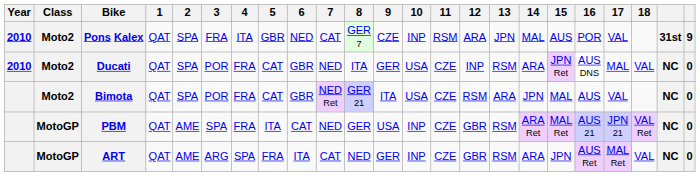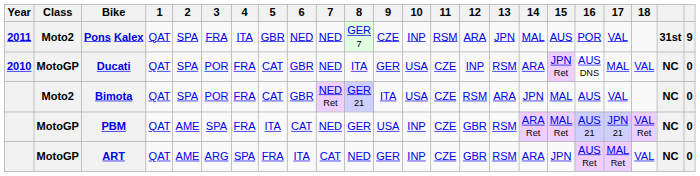 <table class="wikitable" style="text-align:center">
 <tr>
 <th>Year</th>
 <th>Class</th>
 <th>Bike</th>
 <th>1</th>
 <th>2</th>
 <th>3</th>
 <th>4</th>
 <th>5</th>
 <th>6</th>
 <th>7</th>
 <th>8</th>
 <th>9</th>
 <th>10</th>
 <th>11</th>
 <th>12</th>
 <th>13</th>
 <th>14</th>
 <th>15</th>
 <th>16</th>
 <th>17</th>
 <th>18</th>
 <th></th>
 <th></th>
 </tr>
 <tr>
-<th align="left"><a href='#'>2010</a></th>
+<th align="left"><a href='#'>2011</a></th>
 <th align="left">Moto2</th>
 <th align="left"><a href='#'>Pons</a> <a href='#'>Kalex</a></th>
 <td><a href='#'>QAT</a></td>
 <td><a href='#'>SPA</a></td>
 <td><a href='#'>FRA</a></td>
 <td><a href='#'>ITA</a></td>
 <td><a href='#'>GBR</a></td>
 <td><a href='#'>NED</a></td>
-<td><a href='#'>CAT</a></td>
+<td><a href='#'>NED</a></td>
 <td style="background:#DFFFDF;"><a href='#'>GER</a><br><small>7</small></td>
 <td><a href='#'>CZE</a></td>
 <td><a href='#'>INP</a></td>
 <td><a href='#'>RSM</a></td>
 <td><a href='#'>ARA</a></td>
 <td><a href='#'>JPN</a></td>
 <td><a href='#'>MAL</a></td>
 <td><a href='#'>AUS</a></td>
 <td><a href='#'>POR</a></td>
 <td><a href='#'>VAL</a></td>
 <td></td>
 <th>31st</th>
 <th>9</th>
 </tr>
 <tr>
 <th align="left"><a href='#'>2010</a></th>
-<th align="left">Moto2</th>
+<th align="left">MotoGP</th>
 <th align="left"><a href='#'>Ducati</a></th>
 <td><a href='#'>QAT</a></td>
 <td><a href='#'>SPA</a></td>
 <td><a href='#'>POR</a></td>
 <td><a href='#'>FRA</a></td>
 <td><a href='#'>CAT</a></td>
 <td><a href='#'>GBR</a></td>
 <td><a href='#'>NED</a></td>
 <td><a href='#'>ITA</a></td>
 <td><a href='#'>GER</a></td>
 <td><a href='#'>USA</a></td>
 <td><a href='#'>CZE</a></td>
 <td><a href='#'>INP</a></td>
 <td><a href='#'>RSM</a></td>
 <td><a href='#'>ARA</a></td>
 <td style="background:#efcfff;"><a href='#'>JPN</a><br><small>Ret</small></td>
 <td style="background:#ffffff;"><a href='#'>AUS</a><br><small>DNS</small></td>
 <td><a href='#'>MAL</a></td>
 <td><a href='#'>VAL</a><br><small></small></td>
 <th>NC</th>
 <th>0</th>
 </tr>
 <tr>
 <th align="left"></th>
 <th align="left">Moto2</th>
 <th align="left"><a href='#'>Bimota</a></th>
 <td><a href='#'>QAT</a></td>
 <td><a href='#'>SPA</a></td>
 <td><a href='#'>POR</a></td>
 <td><a href='#'>FRA</a></td>
 <td><a href='#'>CAT</a></td>
 <td><a href='#'>GBR</a></td>
 <td style="background:#efcfff;"><a href='#'>NED</a><br><small>Ret</small></td>
 <td style="background:#cfcfff;"><a href='#'>GER</a><br><small>21</small></td>
 <td><a href='#'>ITA</a></td>
 <td><a href='#'>USA</a></td>
 <td><a href='#'>CZE</a></td>
 <td><a href='#'>RSM</a></td>
 <td><a href='#'>ARA</a></td>
 <td><a href='#'>JPN</a></td>
 <td><a href='#'>MAL</a></td>
 <td><a href='#'>AUS</a></td>
 <td><a href='#'>VAL</a></td>
 <td></td>
 <th>NC</th>
 <th>0</th>
 </tr>
 <tr>
 <th align="left"></th>
 <th align="left">MotoGP</th>
 <th align="left"><a href='#'>PBM</a></th>
 <td><a href='#'>QAT</a></td>
 <td><a href='#'>AME</a></td>
 <td><a href='#'>SPA</a></td>
 <td><a href='#'>FRA</a></td>
 <td><a href='#'>ITA</a></td>
 <td><a href='#'>CAT</a></td>
 <td><a href='#'>NED</a></td>
 <td><a href='#'>GER</a></td>
 <td><a href='#'>USA</a></td>
 <td><a href='#'>INP</a></td>
 <td><a href='#'>CZE</a></td>
 <td><a href='#'>GBR</a></td>
 <td><a href='#'>RSM</a></td>
 <td style="background:#efcfff;"><a href='#'>ARA</a><br><small>Ret</small></td>
 <td style="background:#efcfff;"><a href='#'>MAL</a><br><small>Ret</small></td>
 <td style="background:#cfcfff;"><a href='#'>AUS</a><br><small>21</small></td>
 <td style="background:#cfcfff;"><a href='#'>JPN</a><br><small>21</small></td>
 <td style="background:#efcfff;"><a href='#'>VAL</a><br><small>Ret</small></td>
 <th>NC</th>
 <th>0</th>
 </tr>
 <tr>
 <th></th>
 <th>MotoGP</th>
 <th><a href='#'>ART</a></th>
 <td><a href='#'>QAT</a></td>
 <td><a href='#'>AME</a></td>
 <td><a href='#'>ARG</a></td>
 <td><a href='#'>SPA</a></td>
 <td><a href='#'>FRA</a></td>
 <td><a href='#'>ITA</a></td>
 <td><a href='#'>CAT</a></td>
 <td><a href='#'>NED</a></td>
 <td><a href='#'>GER</a></td>
 <td><a href='#'>INP</a></td>
 <td><a href='#'>CZE</a></td>
 <td><a href='#'>GBR</a></td>
 <td><a href='#'>RSM</a></td>
 <td><a href='#'>ARA</a></td>
 <td><a href='#'>JPN</a></td>
 <td style="background:#efcfff;"><a href='#'>AUS</a><br><small>Ret</small></td>
 <td style="background:#efcfff;"><a href='#'>MAL</a><br><small>Ret</small></td>
 <td><a href='#'>VAL</a></td>
 <th>NC</th>
 <th>0</th>
 </tr>
 </table>
